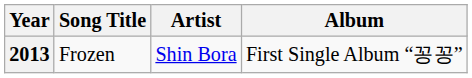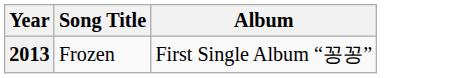 <table class="wikitable sortable plainrowheaders">
 <tr>
 <th>Year</th>
 <th>Song  Title</th>
-<th>Artist</th>
 <th>Album</th>
 </tr>
 <tr>
 <th scope="row">2013</th>
 <td>Frozen</td>
-<td><a href='#'>Shin Bora</a></td>
 <td>First Single Album “꽁꽁”</td>
 </tr>
 </table>
